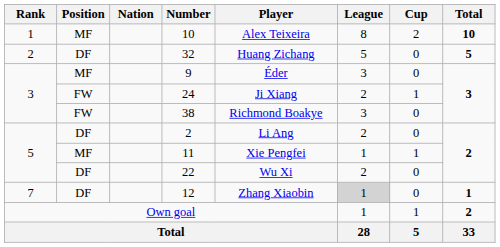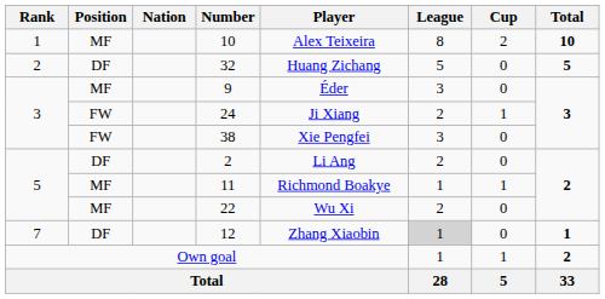 <table class="wikitable" style="text-align: center;">
 <tr>
 <th width=60>Rank</th>
 <th width=60>Position</th>
 <th width=60>Nation</th>
 <th width=60>Number</th>
 <th width=150>Player</th>
 <th width=60>League</th>
 <th width=60>Cup</th>
 <th width=60><strong>Total</strong></th>
 </tr>
 <tr>
 <td>1</td>
 <td>MF</td>
 <td></td>
 <td>10</td>
 <td><a href='#'>Alex Teixeira</a></td>
 <td>8</td>
 <td>2</td>
 <td><strong>10</strong></td>
 </tr>
 <tr>
 <td>2</td>
 <td>DF</td>
 <td></td>
 <td>32</td>
 <td><a href='#'>Huang Zichang</a></td>
 <td>5</td>
 <td>0</td>
 <td><strong>5</strong></td>
 </tr>
 <tr>
 <td rowspan="3">3</td>
 <td>MF</td>
 <td></td>
 <td>9</td>
 <td><a href='#'>Éder</a></td>
 <td>3</td>
 <td>0</td>
 <td rowspan="3"><strong>3</strong></td>
 </tr>
 <tr>
 <td>FW</td>
 <td></td>
 <td>24</td>
 <td><a href='#'>Ji Xiang</a></td>
 <td>2</td>
 <td>1</td>
 </tr>
 <tr>
 <td>FW</td>
 <td></td>
 <td>38</td>
-<td><a href='#'>Richmond Boakye</a></td>
+<td><a href='#'>Xie Pengfei</a></td>
 <td>3</td>
 <td>0</td>
 </tr>
 <tr>
 <td rowspan="3">5</td>
 <td>DF</td>
 <td></td>
 <td>2</td>
 <td><a href='#'>Li Ang</a></td>
 <td>2</td>
 <td>0</td>
 <td rowspan="3"><strong>2</strong></td>
 </tr>
 <tr>
 <td>MF</td>
 <td></td>
 <td>11</td>
-<td><a href='#'>Xie Pengfei</a></td>
+<td><a href='#'>Richmond Boakye</a></td>
 <td>1</td>
 <td>1</td>
 </tr>
 <tr>
-<td>DF</td>
+<td>MF</td>
 <td></td>
 <td>22</td>
 <td><a href='#'>Wu Xi</a></td>
 <td>2</td>
 <td>0</td>
 </tr>
 <tr>
 <td>7</td>
 <td>DF</td>
 <td></td>
 <td>12</td>
 <td><a href='#'>Zhang Xiaobin</a></td>
 <td style="background: lightgrey;">1</td>
 <td>0</td>
 <td><strong>1</strong></td>
 </tr>
 <tr>
 <td colspan="5"><a href='#'>Own goal</a></td>
 <td>1</td>
 <td>1</td>
 <td><strong>2</strong></td>
 </tr>
 <tr>
 <th colspan="5"><strong>Total</strong></th>
 <th>28</th>
 <th>5</th>
 <th>33</th>
 </tr>
 </table>
